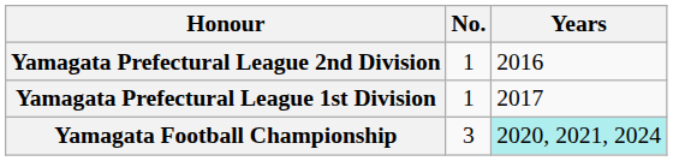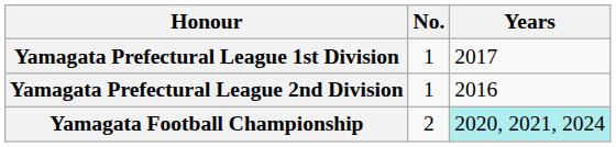 <table class="wikitable plainrowheaders">
 <tr>
 <th scope=col>Honour</th>
 <th scope=col>No.</th>
 <th scope=col>Years</th>
 </tr>
 <tr>
+<th scope=row>Yamagata Prefectural League 1st Division</th>
+<td align="center">1</td>
+<td>2017</td>
+</tr>
+<tr>
 <th scope=row>Yamagata Prefectural League 2nd Division</th>
 <td align="center">1</td>
 <td>2016</td>
 </tr>
 <tr>
-<th scope=row>Yamagata Prefectural League 1st Division</th>
-<td align="center">1</td>
-<td>2017</td>
-</tr>
-<tr>
 <th scope=row>Yamagata Football Championship</th>
-<td align="center">3</td>
+<td align="center">2</td>
 <td style="background: paleturquoise;">2020, 2021, 2024</td>
 </tr>
 </table>
